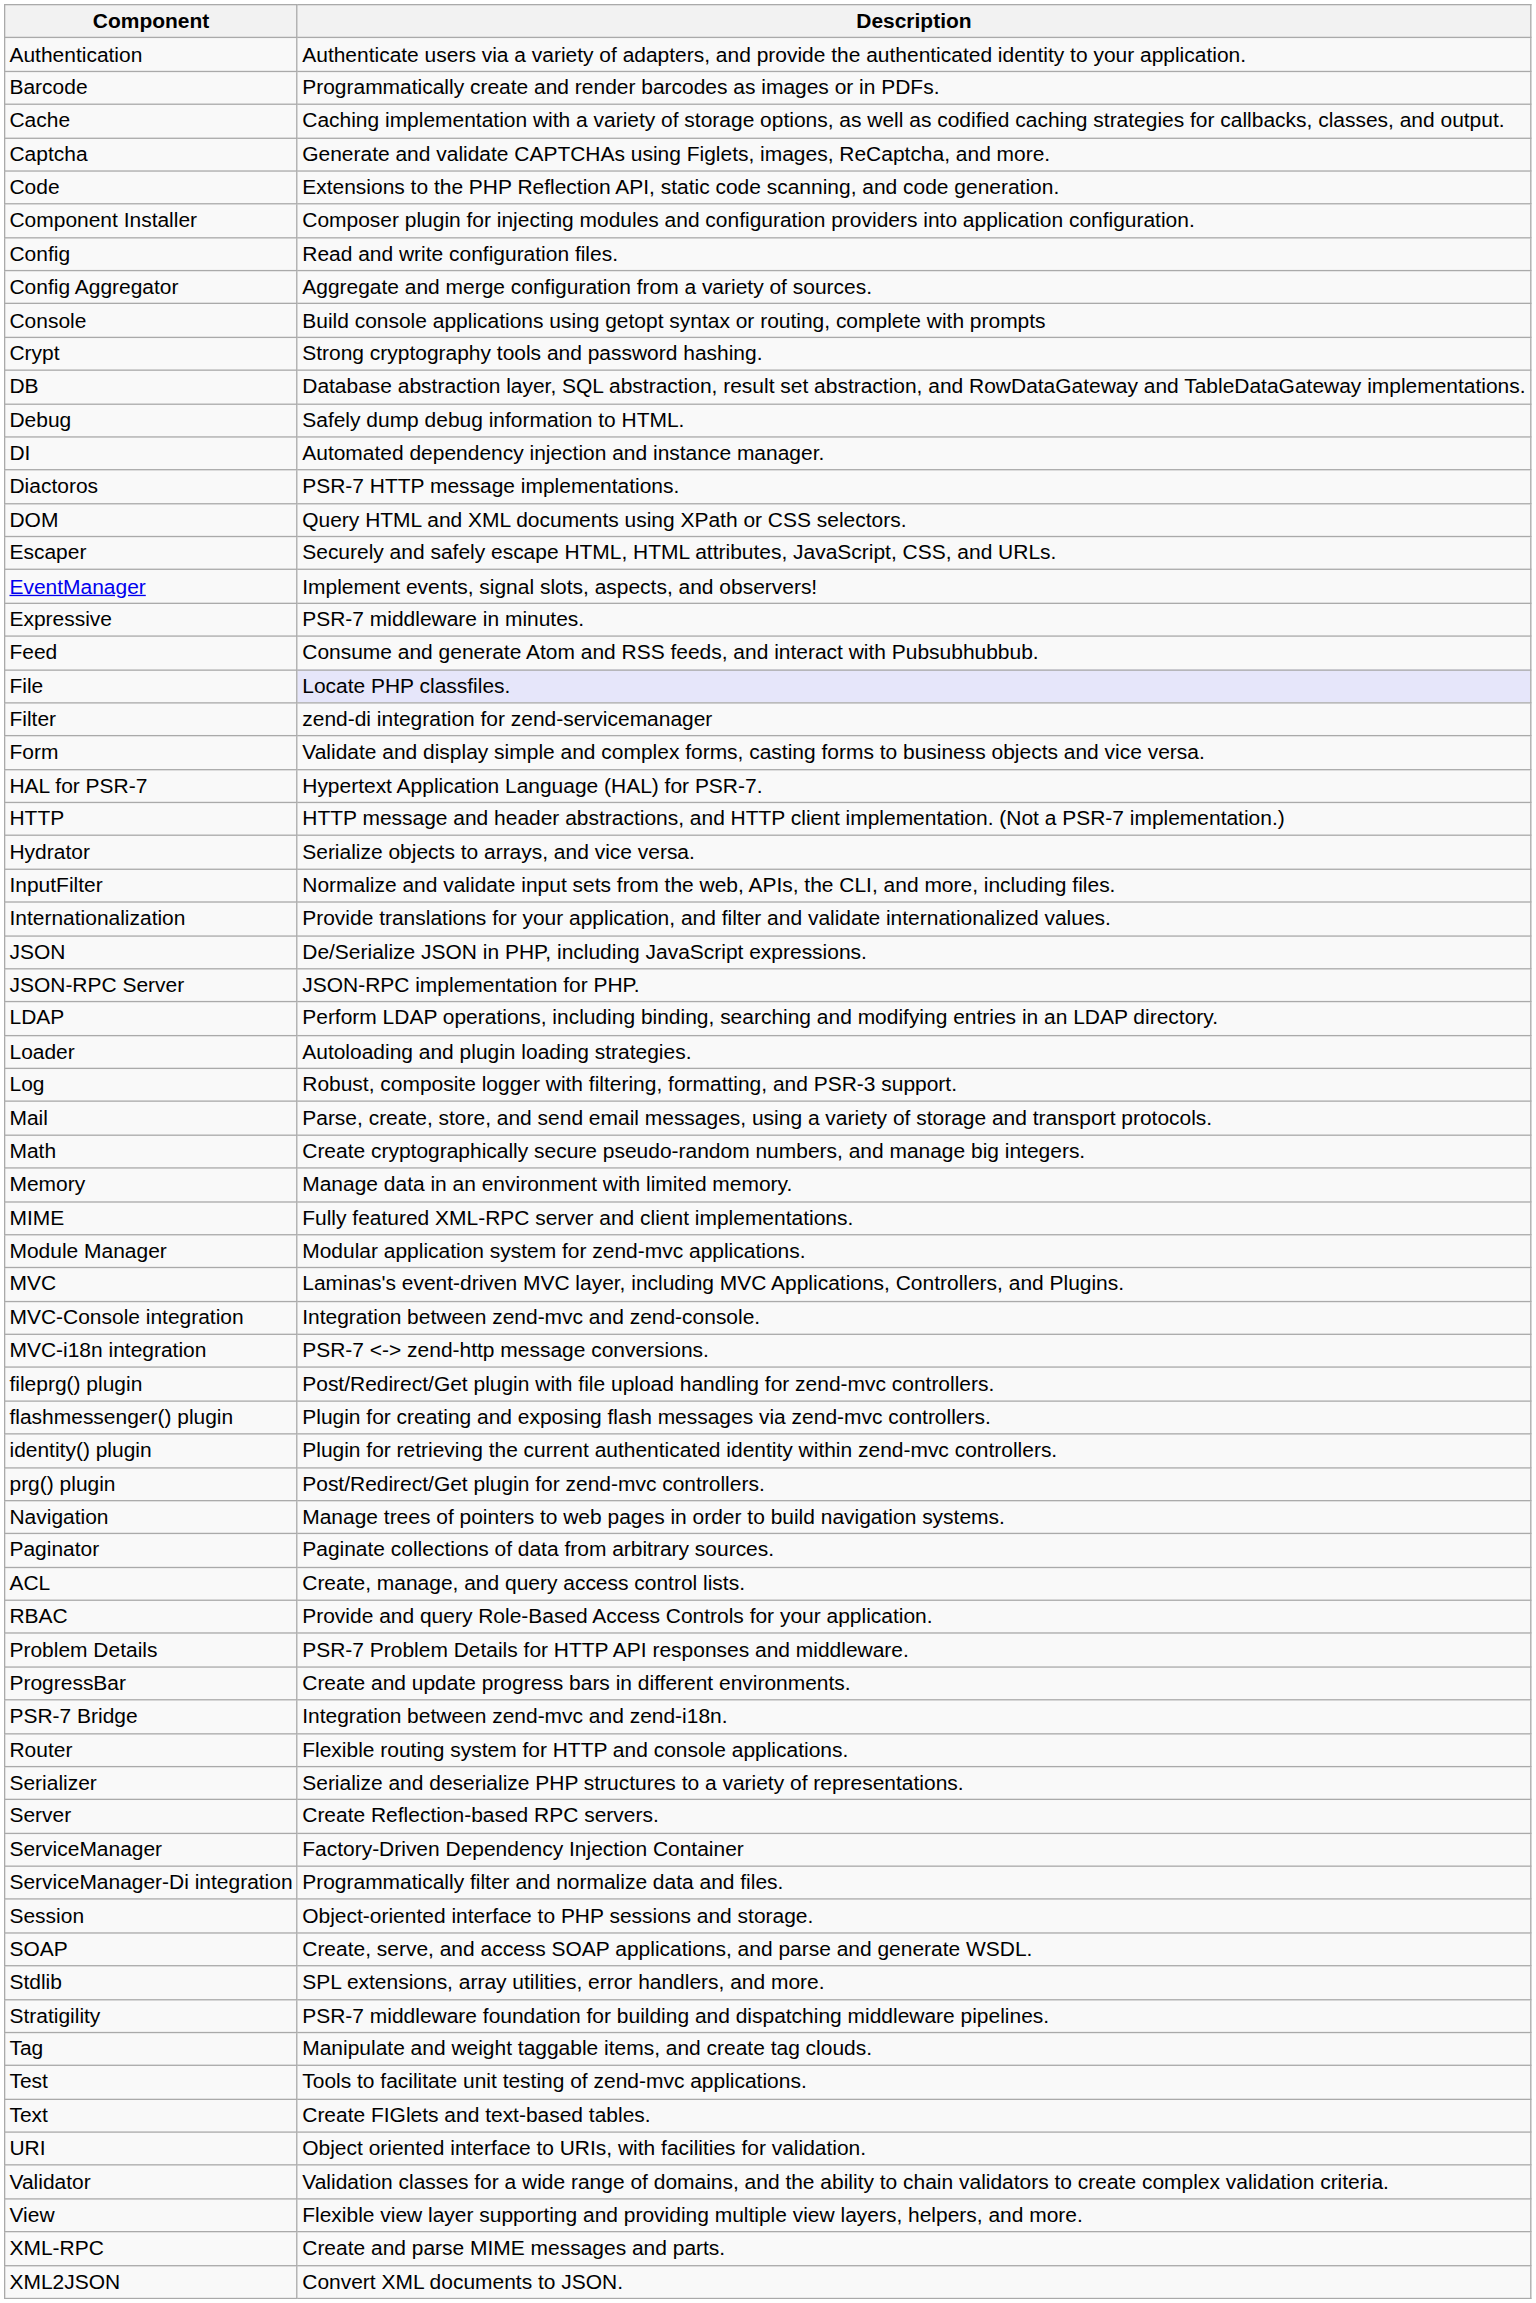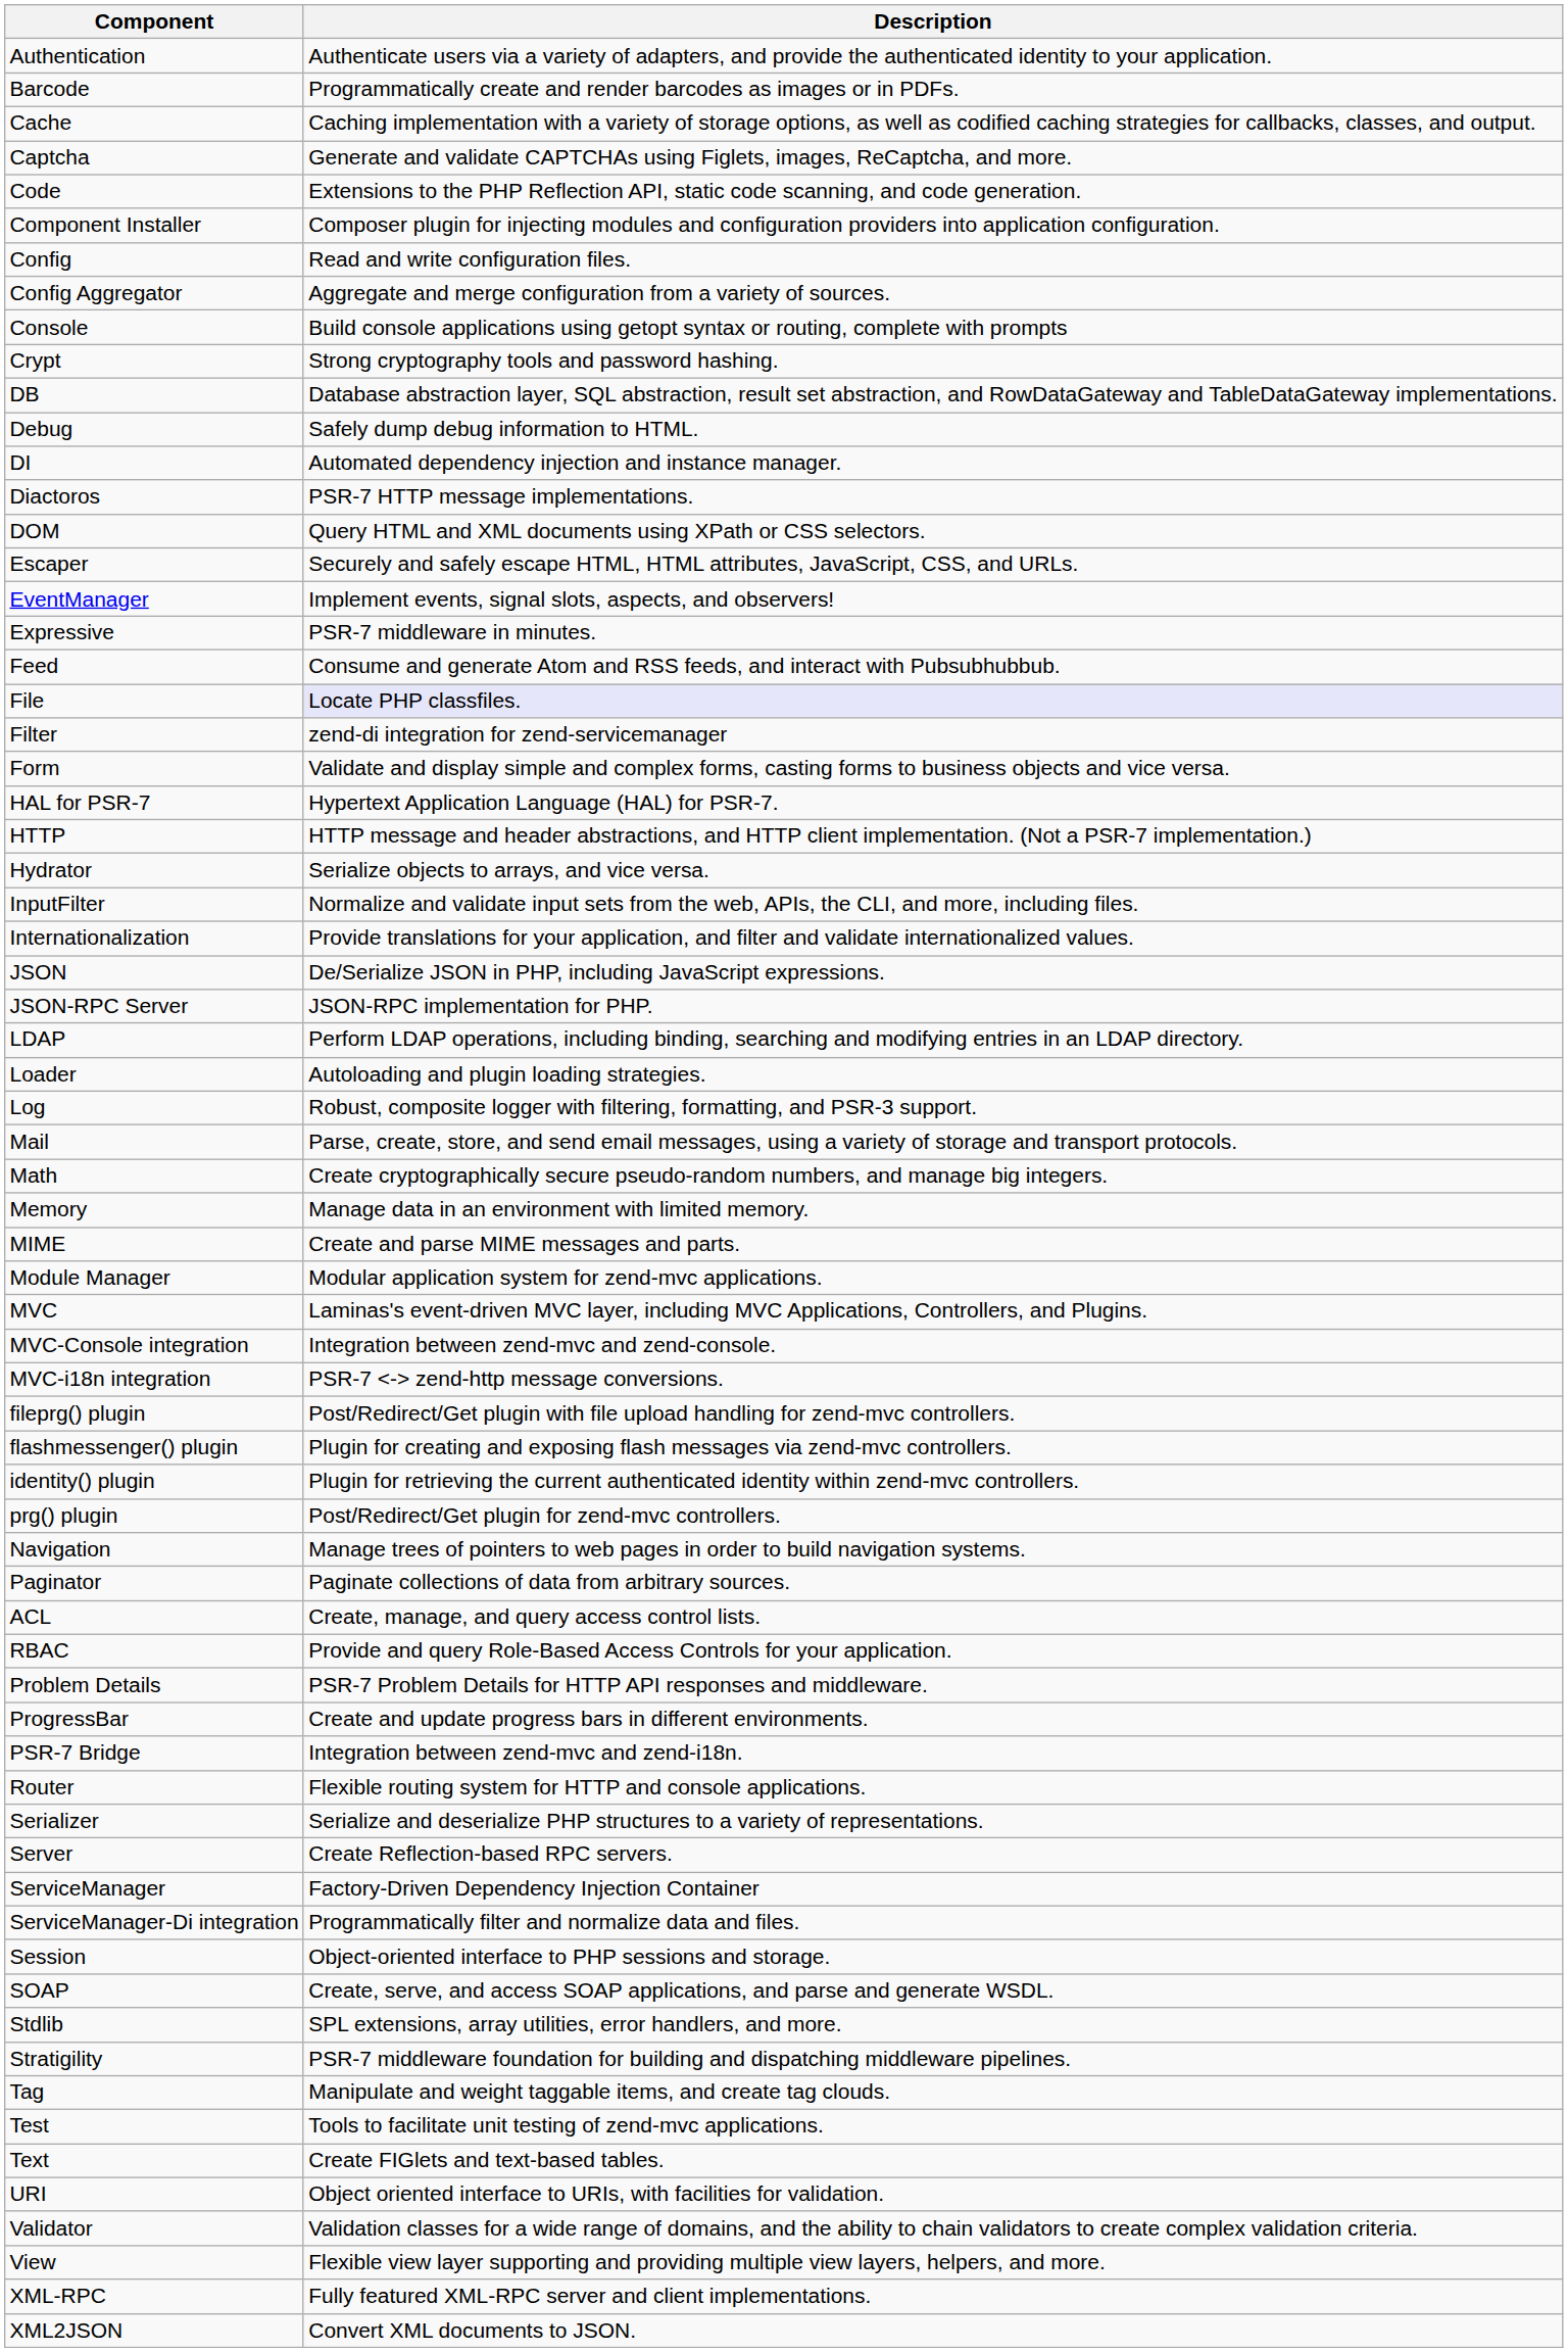 <table class="wikitable">
 <tr>
 <th>Component</th>
 <th>Description</th>
 </tr>
 <tr>
 <td>Authentication</td>
 <td>Authenticate users via a variety of adapters, and provide the authenticated identity to your application.</td>
 </tr>
 <tr>
 <td>Barcode</td>
 <td>Programmatically create and render barcodes as images or in PDFs.</td>
 </tr>
 <tr>
 <td>Cache</td>
 <td>Caching implementation with a variety of storage options, as well as codified caching strategies for callbacks, classes, and output.</td>
 </tr>
 <tr>
 <td>Captcha</td>
 <td>Generate and validate CAPTCHAs using Figlets, images, ReCaptcha, and more.</td>
 </tr>
 <tr>
 <td>Code</td>
 <td>Extensions to the PHP Reflection API, static code scanning, and code generation.</td>
 </tr>
 <tr>
 <td>Component Installer</td>
 <td>Composer plugin for injecting modules and configuration providers into application configuration.</td>
 </tr>
 <tr>
 <td>Config</td>
 <td>Read and write configuration files.</td>
 </tr>
 <tr>
 <td>Config Aggregator</td>
 <td>Aggregate and merge configuration from a variety of sources.</td>
 </tr>
 <tr>
 <td>Console</td>
 <td>Build console applications using getopt syntax or routing, complete with prompts</td>
 </tr>
 <tr>
 <td>Crypt</td>
 <td>Strong cryptography tools and password hashing.</td>
 </tr>
 <tr>
 <td>DB</td>
 <td>Database abstraction layer, SQL abstraction, result set abstraction, and RowDataGateway and TableDataGateway implementations.</td>
 </tr>
 <tr>
 <td>Debug</td>
 <td>Safely dump debug information to HTML.</td>
 </tr>
 <tr>
 <td>DI</td>
 <td>Automated dependency injection and instance manager.</td>
 </tr>
 <tr>
 <td>Diactoros</td>
 <td>PSR-7 HTTP message implementations.</td>
 </tr>
 <tr>
 <td>DOM</td>
 <td>Query HTML and XML documents using XPath or CSS selectors.</td>
 </tr>
 <tr>
 <td>Escaper</td>
 <td>Securely and safely escape HTML, HTML attributes, JavaScript, CSS, and URLs.</td>
 </tr>
 <tr>
 <td><a href='#'>EventManager</a></td>
 <td>Implement events, signal slots, aspects, and observers!</td>
 </tr>
 <tr>
 <td>Expressive</td>
 <td>PSR-7 middleware in minutes.</td>
 </tr>
 <tr>
 <td>Feed</td>
 <td>Consume and generate Atom and RSS feeds, and interact with Pubsubhubbub.</td>
 </tr>
 <tr>
 <td>File</td>
 <td style="background: lavender;">Locate PHP classfiles.</td>
 </tr>
 <tr>
 <td>Filter</td>
 <td>zend-di integration for zend-servicemanager</td>
 </tr>
 <tr>
 <td>Form</td>
 <td>Validate and display simple and complex forms, casting forms to business objects and vice versa.</td>
 </tr>
 <tr>
 <td>HAL for PSR-7</td>
 <td>Hypertext Application Language (HAL) for PSR-7.</td>
 </tr>
 <tr>
 <td>HTTP</td>
 <td>HTTP message and header abstractions, and HTTP client implementation.  (Not a PSR-7 implementation.)</td>
 </tr>
 <tr>
 <td>Hydrator</td>
 <td>Serialize objects to arrays, and vice versa.</td>
 </tr>
 <tr>
 <td>InputFilter</td>
 <td>Normalize and validate input sets from the web, APIs, the CLI, and more, including files.</td>
 </tr>
 <tr>
 <td>Internationalization</td>
 <td>Provide translations for your application, and filter and validate internationalized values.</td>
 </tr>
 <tr>
 <td>JSON</td>
 <td>De/Serialize JSON in PHP, including JavaScript expressions.</td>
 </tr>
 <tr>
 <td>JSON-RPC Server</td>
 <td>JSON-RPC implementation for PHP.</td>
 </tr>
 <tr>
 <td>LDAP</td>
 <td>Perform LDAP operations, including binding, searching and modifying entries in an LDAP directory.</td>
 </tr>
 <tr>
 <td>Loader</td>
 <td>Autoloading and plugin loading strategies.</td>
 </tr>
 <tr>
 <td>Log</td>
 <td>Robust, composite logger with filtering, formatting, and PSR-3 support.</td>
 </tr>
 <tr>
 <td>Mail</td>
 <td>Parse, create, store, and send email messages, using a variety of storage and transport protocols.</td>
 </tr>
 <tr>
 <td>Math</td>
 <td>Create cryptographically secure pseudo-random numbers, and manage big integers.</td>
 </tr>
 <tr>
 <td>Memory</td>
 <td>Manage data in an environment with limited memory.</td>
 </tr>
 <tr>
 <td>MIME</td>
-<td>Fully featured XML-RPC server and client implementations.</td>
+<td>Create and parse MIME messages and parts.</td>
 </tr>
 <tr>
 <td>Module Manager</td>
 <td>Modular application system for zend-mvc applications.</td>
 </tr>
 <tr>
 <td>MVC</td>
 <td>Laminas's event-driven MVC layer, including MVC Applications, Controllers, and Plugins.</td>
 </tr>
 <tr>
 <td>MVC-Console integration</td>
 <td>Integration between zend-mvc and zend-console.</td>
 </tr>
 <tr>
 <td>MVC-i18n integration</td>
 <td>PSR-7 <-> zend-http message conversions.</td>
 </tr>
 <tr>
 <td>fileprg() plugin</td>
 <td>Post/Redirect/Get plugin with file upload handling for zend-mvc controllers.</td>
 </tr>
 <tr>
 <td>flashmessenger() plugin</td>
 <td>Plugin for creating and exposing flash messages via zend-mvc controllers.</td>
 </tr>
 <tr>
 <td>identity() plugin</td>
 <td>Plugin for retrieving the current authenticated identity within zend-mvc controllers.</td>
 </tr>
 <tr>
 <td>prg() plugin</td>
 <td>Post/Redirect/Get plugin for zend-mvc controllers.</td>
 </tr>
 <tr>
 <td>Navigation</td>
 <td>Manage trees of pointers to web pages in order to build navigation systems.</td>
 </tr>
 <tr>
 <td>Paginator</td>
 <td>Paginate collections of data from arbitrary sources.</td>
 </tr>
 <tr>
 <td>ACL</td>
 <td>Create, manage, and query access control lists.</td>
 </tr>
 <tr>
 <td>RBAC</td>
 <td>Provide and query Role-Based Access Controls for your application.</td>
 </tr>
 <tr>
 <td>Problem Details</td>
 <td>PSR-7 Problem Details for HTTP API responses and middleware.</td>
 </tr>
 <tr>
 <td>ProgressBar</td>
 <td>Create and update progress bars in different environments.</td>
 </tr>
 <tr>
 <td>PSR-7 Bridge</td>
 <td>Integration between zend-mvc and zend-i18n.</td>
 </tr>
 <tr>
 <td>Router</td>
 <td>Flexible routing system for HTTP and console applications.</td>
 </tr>
 <tr>
 <td>Serializer</td>
 <td>Serialize and deserialize PHP structures to a variety of representations.</td>
 </tr>
 <tr>
 <td>Server</td>
 <td>Create Reflection-based RPC servers.</td>
 </tr>
 <tr>
 <td>ServiceManager</td>
 <td>Factory-Driven Dependency Injection Container</td>
 </tr>
 <tr>
 <td>ServiceManager-Di integration</td>
 <td>Programmatically filter and normalize data and files.</td>
 </tr>
 <tr>
 <td>Session</td>
 <td>Object-oriented interface to PHP sessions and storage.</td>
 </tr>
 <tr>
 <td>SOAP</td>
 <td>Create, serve, and access SOAP applications, and parse and generate WSDL.</td>
 </tr>
 <tr>
 <td>Stdlib</td>
 <td>SPL extensions, array utilities, error handlers, and more.</td>
 </tr>
 <tr>
 <td>Stratigility</td>
 <td>PSR-7 middleware foundation for building and dispatching middleware pipelines.</td>
 </tr>
 <tr>
 <td>Tag</td>
 <td>Manipulate and weight taggable items, and create tag clouds.</td>
 </tr>
 <tr>
 <td>Test</td>
 <td>Tools to facilitate unit testing of zend-mvc applications.</td>
 </tr>
 <tr>
 <td>Text</td>
 <td>Create FIGlets and text-based tables.</td>
 </tr>
 <tr>
 <td>URI</td>
 <td>Object oriented interface to URIs, with facilities for validation.</td>
 </tr>
 <tr>
 <td>Validator</td>
 <td>Validation classes for a wide range of domains, and the ability to chain validators to create complex validation criteria.</td>
 </tr>
 <tr>
 <td>View</td>
 <td>Flexible view layer supporting and providing multiple view layers, helpers, and more.</td>
 </tr>
 <tr>
 <td>XML-RPC</td>
-<td>Create and parse MIME messages and parts.</td>
+<td>Fully featured XML-RPC server and client implementations.</td>
 </tr>
 <tr>
 <td>XML2JSON</td>
 <td>Convert XML documents to JSON.</td>
 </tr>
 </table>
